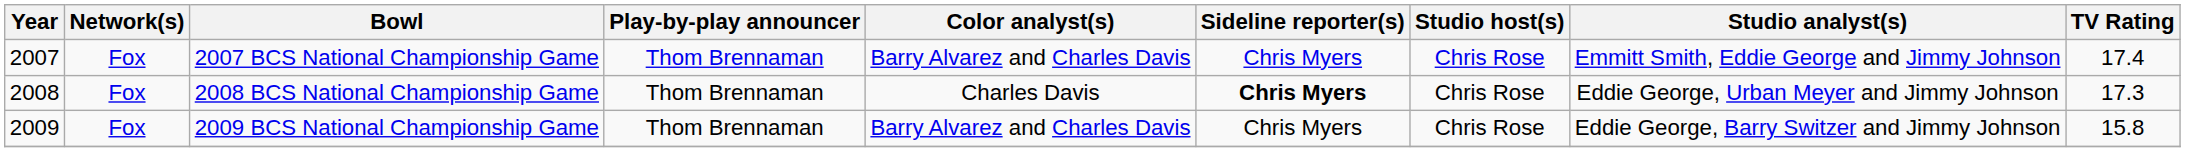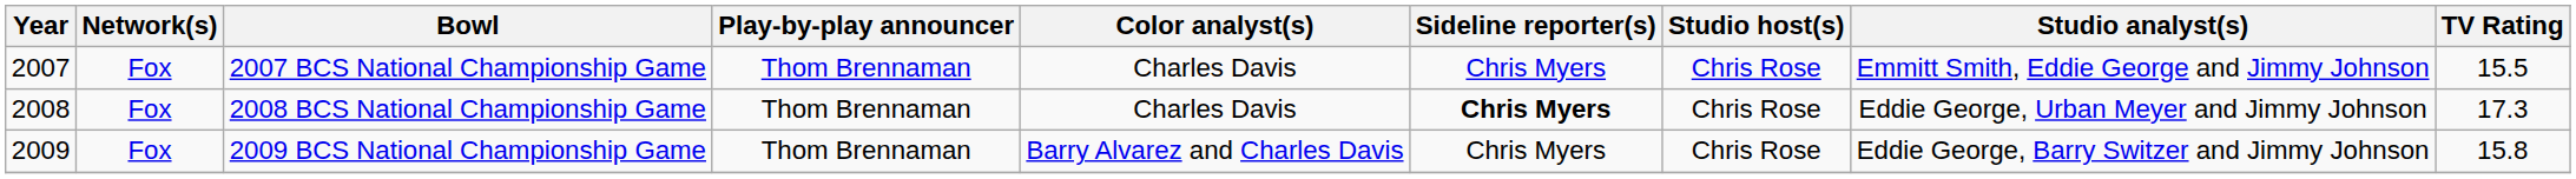 <table class="wikitable">
 <tr style="background:#efefef;">
 <th>Year</th>
 <th>Network(s)</th>
 <th>Bowl</th>
 <th>Play-by-play announcer</th>
 <th>Color analyst(s)</th>
 <th>Sideline reporter(s)</th>
 <th>Studio host(s)</th>
 <th>Studio analyst(s)</th>
 <th>TV Rating</th>
 </tr>
 <tr style="text-align:center;">
 <td>2007</td>
 <td><a href='#'>Fox</a></td>
 <td><a href='#'>2007 BCS National Championship Game</a></td>
 <td><a href='#'>Thom Brennaman</a></td>
-<td><a href='#'>Barry Alvarez</a> and <a href='#'>Charles Davis</a></td>
+<td>Charles Davis</td>
 <td><a href='#'>Chris Myers</a></td>
 <td><a href='#'>Chris Rose</a></td>
 <td><a href='#'>Emmitt Smith</a>, <a href='#'>Eddie George</a> and <a href='#'>Jimmy Johnson</a></td>
-<td>17.4</td>
+<td>15.5</td>
 </tr>
 <tr style="text-align:center;">
 <td>2008</td>
 <td><a href='#'>Fox</a></td>
 <td><a href='#'>2008 BCS National Championship Game</a></td>
 <td>Thom Brennaman</td>
 <td>Charles Davis</td>
 <td><strong>Chris Myers</strong></td>
 <td>Chris Rose</td>
 <td>Eddie George, <a href='#'>Urban Meyer</a> and Jimmy Johnson</td>
 <td>17.3</td>
 </tr>
 <tr style="text-align:center;">
 <td>2009</td>
 <td><a href='#'>Fox</a></td>
 <td><a href='#'>2009 BCS National Championship Game</a></td>
 <td>Thom Brennaman</td>
 <td><a href='#'>Barry Alvarez</a> and <a href='#'>Charles Davis</a></td>
 <td>Chris Myers</td>
 <td>Chris Rose</td>
 <td>Eddie George, <a href='#'>Barry Switzer</a> and Jimmy Johnson</td>
 <td>15.8</td>
 </tr>
 <tr style="text-align:center;">
 </tr>
 </table>
